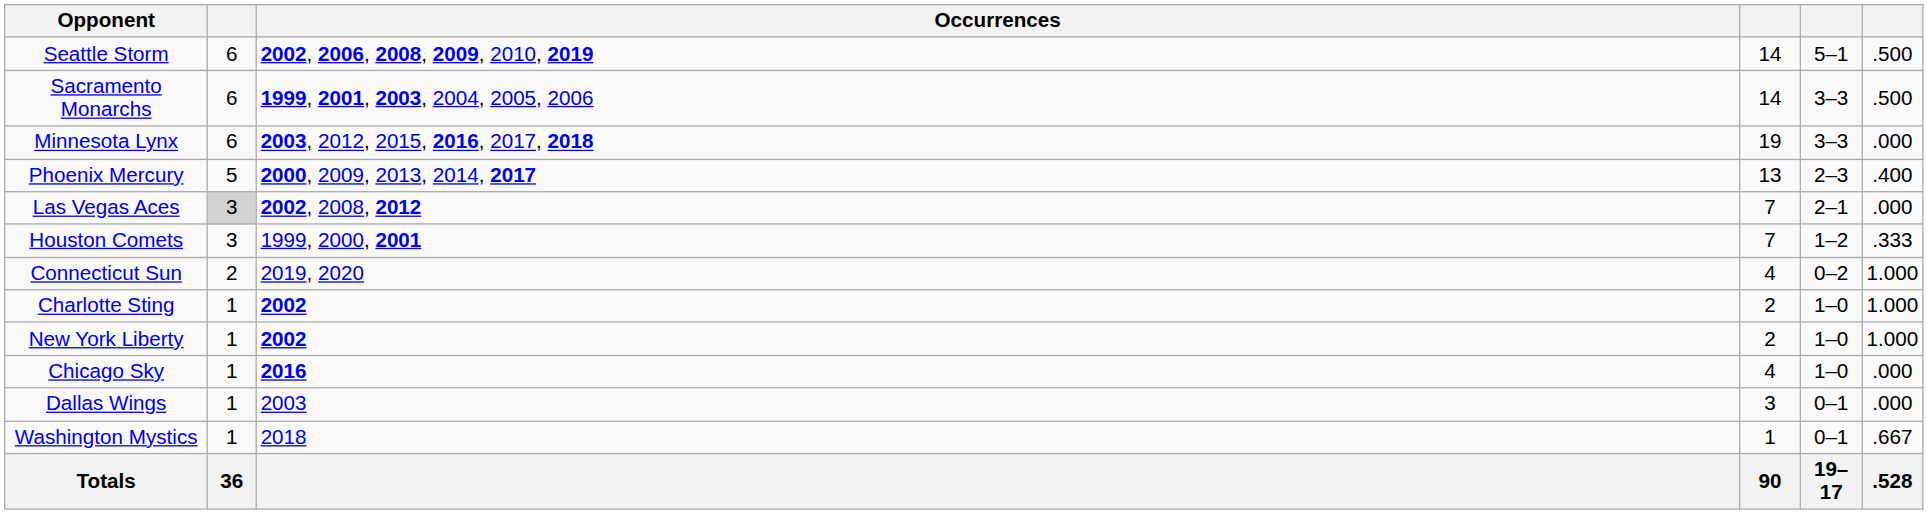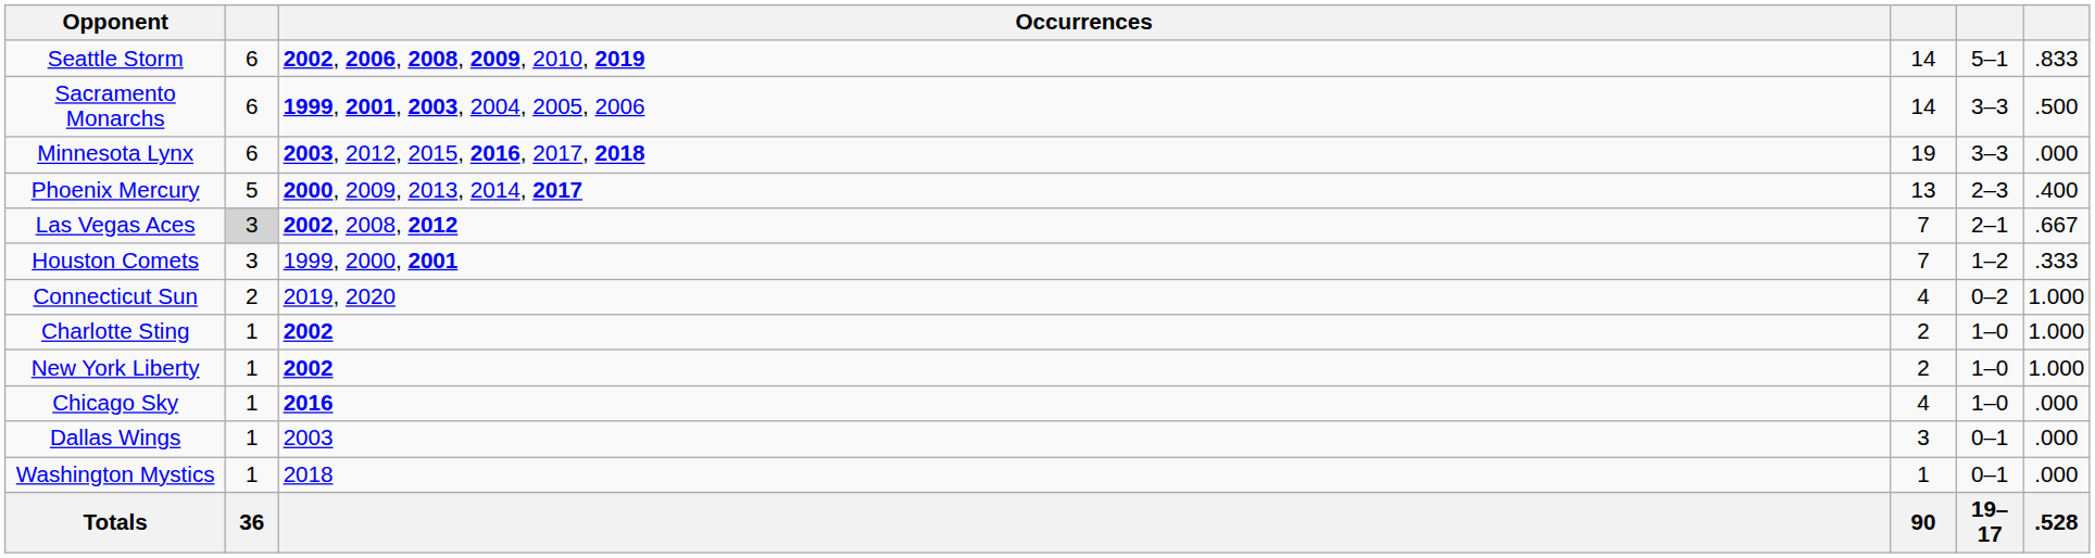 <table class="wikitable sortable" style="text-align: center; width: 75%;">
 <tr>
 <th width="150">Opponent</th>
 <th width="30"></th>
 <th>Occurrences</th>
 <th width="40"></th>
 <th width="40"></th>
 <th width="40"></th>
 </tr>
 <tr>
 <td><a href='#'>Seattle Storm</a></td>
 <td>6</td>
 <td align=left><strong><a href='#'>2002</a></strong>, <strong><a href='#'>2006</a></strong>, <strong><a href='#'>2008</a></strong>, <strong><a href='#'>2009</a></strong>, <a href='#'>2010</a>, <strong><a href='#'>2019</a></strong></td>
 <td>14</td>
 <td>5–1</td>
-<td>.500</td>
+<td>.833</td>
 </tr>
 <tr>
 <td><a href='#'>Sacramento Monarchs</a></td>
 <td>6</td>
 <td align="left"><strong><a href='#'>1999</a></strong>, <strong><a href='#'>2001</a></strong>, <strong><a href='#'>2003</a></strong>, <a href='#'>2004</a>, <a href='#'>2005</a>, <a href='#'>2006</a></td>
 <td>14</td>
 <td>3–3</td>
 <td>.500</td>
 </tr>
 <tr>
 <td><a href='#'>Minnesota Lynx</a></td>
 <td>6</td>
 <td align=left><strong><a href='#'>2003</a></strong>, <a href='#'>2012</a>, <a href='#'>2015</a>, <strong><a href='#'>2016</a></strong>, <a href='#'>2017</a>, <strong><a href='#'>2018</a></strong></td>
 <td>19</td>
 <td>3–3</td>
 <td>.000</td>
 </tr>
 <tr>
 <td><a href='#'>Phoenix Mercury</a></td>
 <td>5</td>
 <td align=left><strong><a href='#'>2000</a></strong>, <a href='#'>2009</a>, <a href='#'>2013</a>, <a href='#'>2014</a>, <strong><a href='#'>2017</a></strong></td>
 <td>13</td>
 <td>2–3</td>
 <td>.400</td>
 </tr>
 <tr>
 <td><a href='#'>Las Vegas Aces</a></td>
 <td style="background: lightgrey;">3</td>
 <td align=left><strong><a href='#'>2002</a></strong>, <a href='#'>2008</a>, <strong><a href='#'>2012</a></strong></td>
 <td>7</td>
 <td>2–1</td>
-<td>.000</td>
+<td>.667</td>
 </tr>
 <tr>
 <td><a href='#'>Houston Comets</a></td>
 <td>3</td>
 <td align=left><a href='#'>1999</a>, <a href='#'>2000</a>, <strong><a href='#'>2001</a></strong></td>
 <td>7</td>
 <td>1–2</td>
 <td>.333</td>
 </tr>
 <tr>
 <td><a href='#'>Connecticut Sun</a></td>
 <td>2</td>
 <td align=left><a href='#'>2019</a>, <a href='#'>2020</a></td>
 <td>4</td>
 <td>0–2</td>
 <td>1.000</td>
 </tr>
 <tr>
 <td><a href='#'>Charlotte Sting</a></td>
 <td>1</td>
 <td align=left><strong><a href='#'>2002</a></strong></td>
 <td>2</td>
 <td>1–0</td>
 <td>1.000</td>
 </tr>
 <tr>
 <td><a href='#'>New York Liberty</a></td>
 <td>1</td>
 <td align="left"><strong><a href='#'>2002</a></strong></td>
 <td>2</td>
 <td>1–0</td>
 <td>1.000</td>
 </tr>
 <tr>
 <td><a href='#'>Chicago Sky</a></td>
 <td>1</td>
 <td align=left><strong><a href='#'>2016</a></strong></td>
 <td>4</td>
 <td>1–0</td>
 <td>.000</td>
 </tr>
 <tr>
 <td><a href='#'>Dallas Wings</a></td>
 <td>1</td>
 <td align=left><a href='#'>2003</a></td>
 <td>3</td>
 <td>0–1</td>
 <td>.000</td>
 </tr>
 <tr>
 <td><a href='#'>Washington Mystics</a></td>
 <td>1</td>
 <td align=left><a href='#'>2018</a></td>
 <td>1</td>
 <td>0–1</td>
-<td>.667</td>
+<td>.000</td>
 </tr>
 <tr>
 <th width="150">Totals</th>
 <th width="30">36</th>
 <th></th>
 <th width="40">90</th>
 <th width="40">19–17</th>
 <th width="40">.528</th>
 </tr>
 </table>
